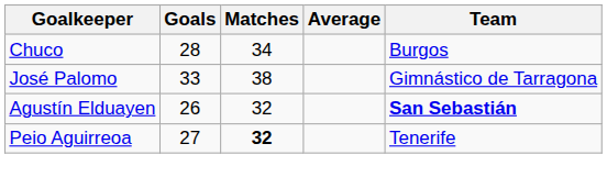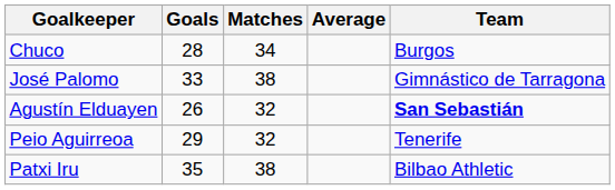 <table class="wikitable sortable">
 <tr>
 <th>Goalkeeper</th>
 <th>Goals</th>
 <th>Matches</th>
 <th>Average</th>
 <th>Team</th>
 </tr>
 <tr>
 <td> <a href='#'>Chuco</a></td>
 <td style="text-align:center;">28</td>
 <td style="text-align:center;">34</td>
 <td style="text-align:center;"></td>
 <td><a href='#'>Burgos</a></td>
 </tr>
 <tr>
 <td> <a href='#'>José Palomo</a></td>
 <td style="text-align:center;">33</td>
 <td style="text-align:center;">38</td>
 <td style="text-align:center;"></td>
 <td><a href='#'>Gimnástico de Tarragona</a></td>
 </tr>
 <tr>
 <td> <a href='#'>Agustín Elduayen</a></td>
 <td style="text-align:center;">26</td>
 <td style="text-align:center;">32</td>
 <td style="text-align:center;"></td>
 <td><strong><a href='#'>San Sebastián</a></strong></td>
 </tr>
 <tr>
 <td> <a href='#'>Peio Aguirreoa</a></td>
-<td style="text-align:center;">27</td>
-<td style="text-align:center;"><strong>32</strong></td>
+<td style="text-align:center;">29</td>
+<td style="text-align:center;">32</td>
 <td style="text-align:center;"></td>
 <td><a href='#'>Tenerife</a></td>
 </tr>
+<tr>
+<td> <a href='#'>Patxi Iru</a></td>
+<td style="text-align:center;">35</td>
+<td style="text-align:center;">38</td>
+<td style="text-align:center;"></td>
+<td><a href='#'>Bilbao Athletic</a></td>
+</tr>
 </table>
